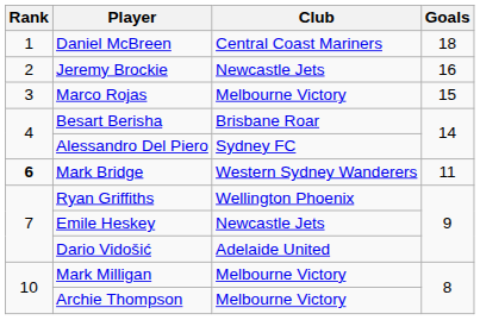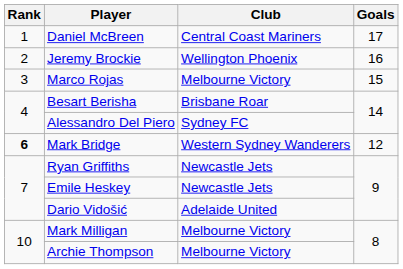 <table class="wikitable" style="text-align:center">
 <tr>
 <th>Rank</th>
 <th>Player</th>
 <th>Club</th>
 <th>Goals</th>
 </tr>
 <tr>
 <td rowspan="1">1</td>
 <td align=left> <a href='#'>Daniel McBreen</a></td>
 <td align=left><a href='#'>Central Coast Mariners</a></td>
-<td rowspan="1">18</td>
+<td rowspan="1">17</td>
 </tr>
 <tr>
 <td rowspan="1">2</td>
 <td align=left> <a href='#'>Jeremy Brockie</a></td>
-<td align=left><a href='#'>Newcastle Jets</a></td>
+<td align=left><a href='#'>Wellington Phoenix</a></td>
 <td rowspan="1">16</td>
 </tr>
 <tr>
 <td rowspan="1">3</td>
 <td align=left> <a href='#'>Marco Rojas</a></td>
 <td align=left><a href='#'>Melbourne Victory</a></td>
 <td rowspan="1">15</td>
 </tr>
 <tr>
 <td rowspan="2">4</td>
 <td align=left> <a href='#'>Besart Berisha</a></td>
 <td align=left><a href='#'>Brisbane Roar</a></td>
 <td rowspan="2">14</td>
 </tr>
 <tr>
 <td align=left> <a href='#'>Alessandro Del Piero</a></td>
 <td align=left><a href='#'>Sydney FC</a></td>
 </tr>
 <tr>
 <td rowspan="1"><strong>6</strong></td>
 <td align=left> <a href='#'>Mark Bridge</a></td>
 <td align=left><a href='#'>Western Sydney Wanderers</a></td>
-<td rowspan="1">11</td>
+<td rowspan="1">12</td>
 </tr>
 <tr>
 <td rowspan="3">7</td>
 <td align=left> <a href='#'>Ryan Griffiths</a></td>
-<td align=left><a href='#'>Wellington Phoenix</a></td>
+<td align=left><a href='#'>Newcastle Jets</a></td>
 <td rowspan="3">9</td>
 </tr>
 <tr>
 <td align=left> <a href='#'>Emile Heskey</a></td>
 <td align=left><a href='#'>Newcastle Jets</a></td>
 </tr>
 <tr>
 <td align=left> <a href='#'>Dario Vidošić</a></td>
 <td align=left><a href='#'>Adelaide United</a></td>
 </tr>
 <tr>
 <td rowspan="2">10</td>
 <td align=left> <a href='#'>Mark Milligan</a></td>
 <td align=left><a href='#'>Melbourne Victory</a></td>
 <td rowspan="2">8</td>
 </tr>
 <tr>
 <td align=left> <a href='#'>Archie Thompson</a></td>
 <td align=left><a href='#'>Melbourne Victory</a></td>
 </tr>
 </table>
